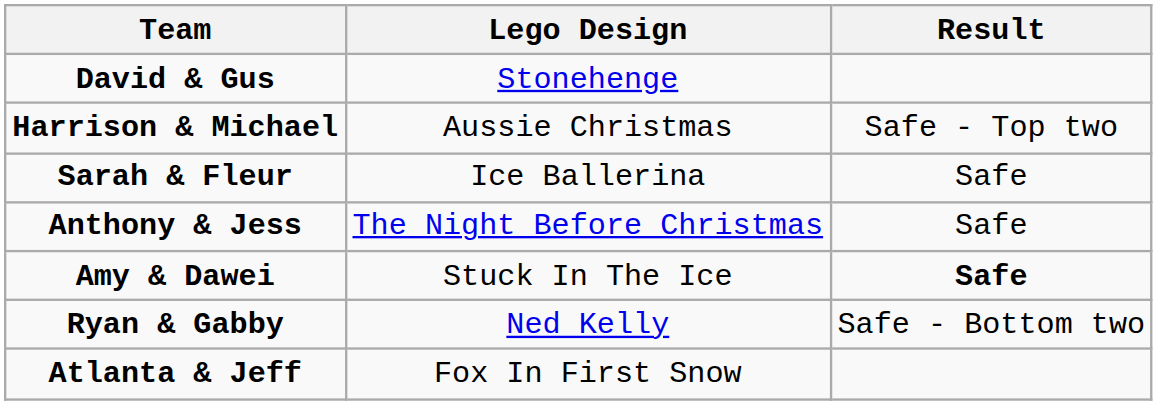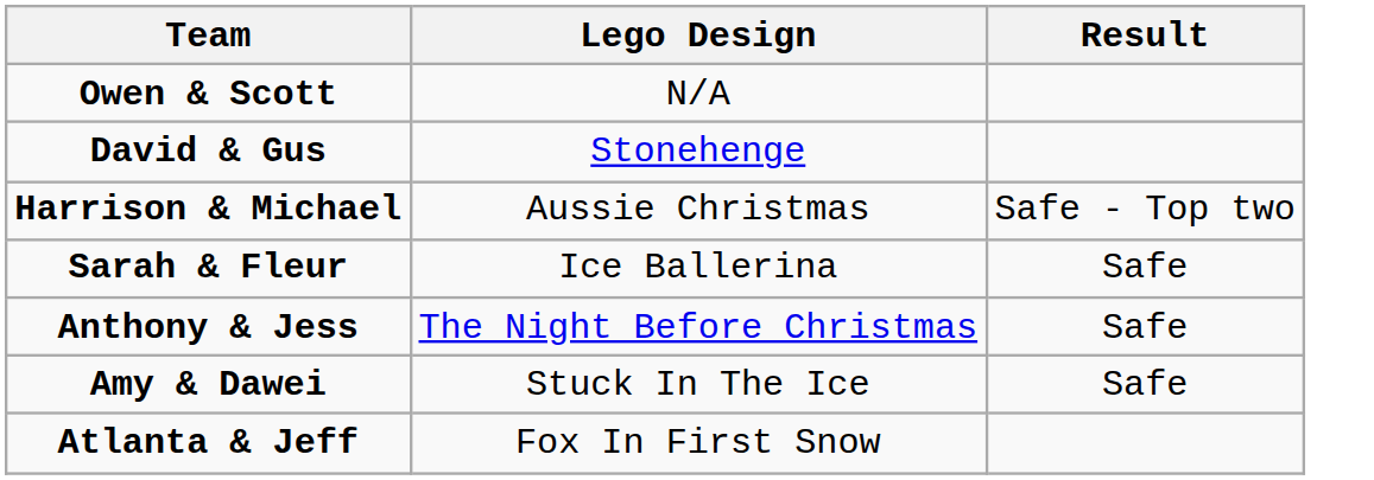 <table class="wikitable" style="text-align:center">
 <tr valign="top">
 <th>Team</th>
 <th>Lego Design</th>
 <th>Result</th>
+</tr>
+<tr>
+<td><strong>Owen & Scott</strong></td>
+<td>N/A</td>
+<td></td>
 </tr>
 <tr>
 <td><strong>David & Gus</strong></td>
 <td><a href='#'>Stonehenge</a></td>
 <td></td>
 </tr>
 <tr>
 <td><strong>Harrison & Michael</strong></td>
 <td>Aussie Christmas</td>
 <td>Safe - Top two</td>
 </tr>
 <tr>
 <td><strong>Sarah & Fleur</strong></td>
 <td>Ice Ballerina</td>
 <td>Safe</td>
 </tr>
 <tr>
 <td><strong>Anthony & Jess</strong></td>
 <td><a href='#'>The Night Before Christmas</a></td>
 <td>Safe</td>
 </tr>
 <tr>
 <td><strong>Amy & Dawei</strong></td>
 <td>Stuck In The Ice</td>
-<td><strong>Safe</strong></td>
-</tr>
-<tr>
-<td><strong>Ryan & Gabby</strong></td>
-<td><a href='#'>Ned Kelly</a></td>
-<td>Safe - Bottom two</td>
+<td>Safe</td>
 </tr>
 <tr>
 <td><strong>Atlanta & Jeff</strong></td>
 <td>Fox In First Snow</td>
 <td></td>
 </tr>
 </table>
